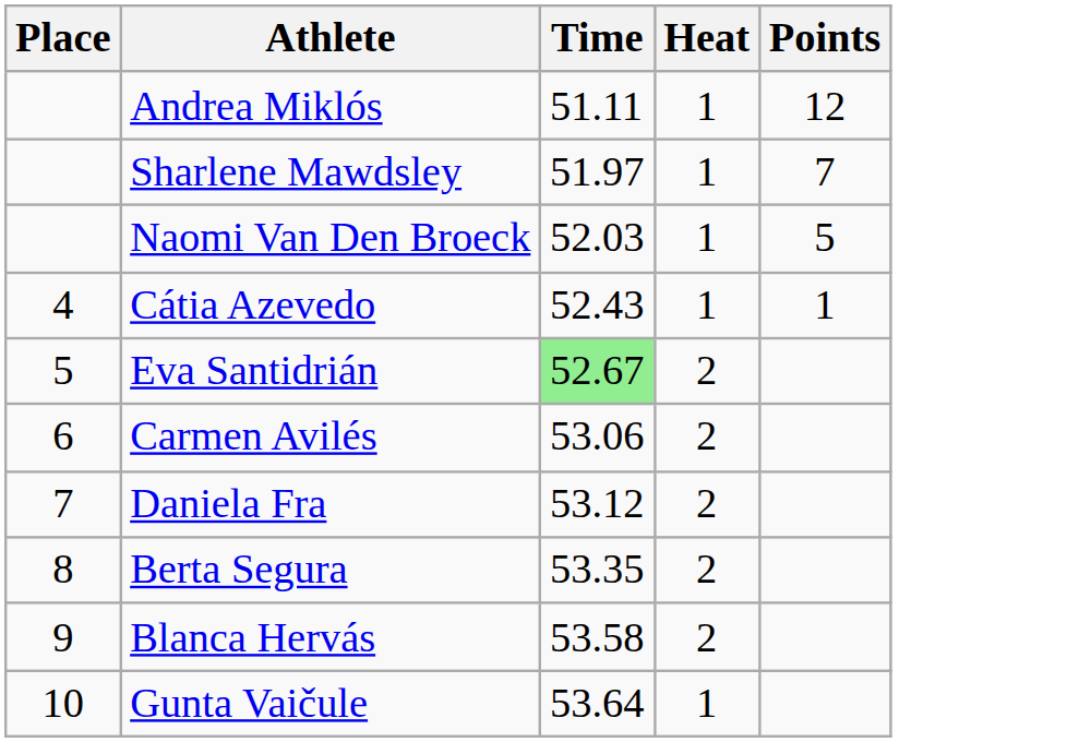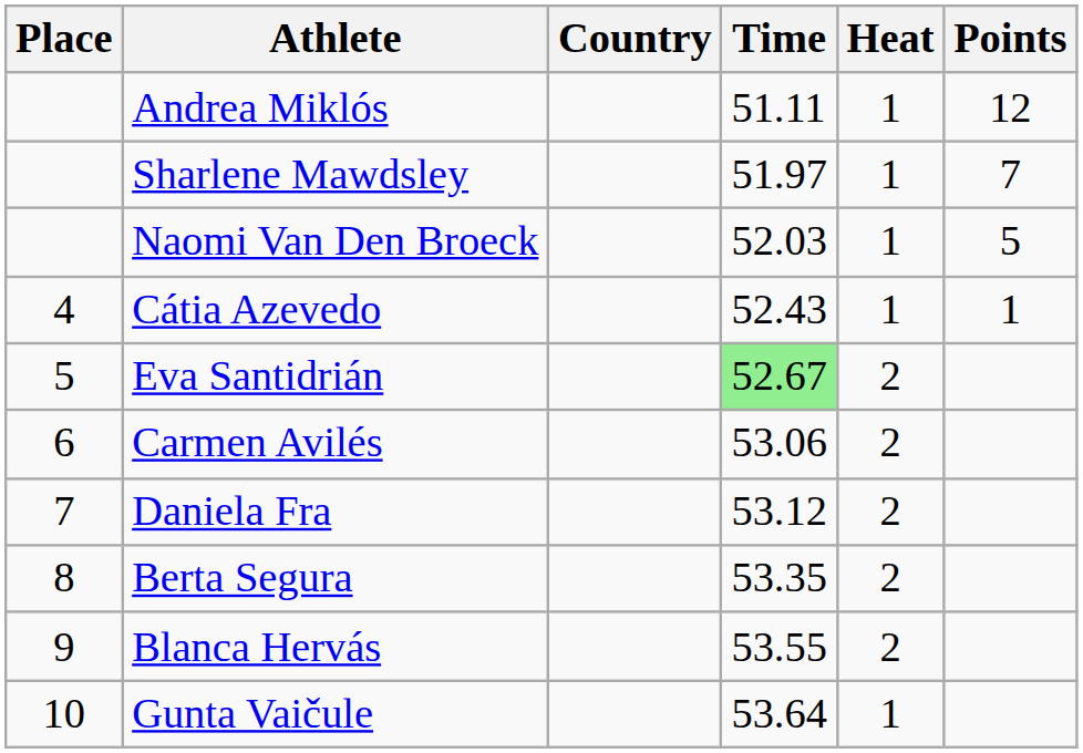 <table class="wikitable">
 <tr>
 <th>Place</th>
 <th>Athlete</th>
+<th>Country</th>
 <th>Time</th>
 <th>Heat</th>
 <th>Points</th>
 </tr>
 <tr>
 <td align=center></td>
 <td><a href='#'>Andrea Miklós</a></td>
+<td></td>
 <td>51.11</td>
 <td align=center>1</td>
 <td align=center>12</td>
 </tr>
 <tr>
 <td align=center></td>
 <td><a href='#'>Sharlene Mawdsley</a></td>
+<td></td>
 <td>51.97</td>
 <td align=center>1</td>
 <td align=center>7</td>
 </tr>
 <tr>
 <td align=center></td>
 <td><a href='#'>Naomi Van Den Broeck</a></td>
+<td></td>
 <td>52.03</td>
 <td align=center>1</td>
 <td align=center>5</td>
 </tr>
 <tr>
 <td align=center>4</td>
 <td><a href='#'>Cátia Azevedo</a></td>
+<td></td>
 <td>52.43</td>
 <td align=center>1</td>
 <td align=center>1</td>
 </tr>
 <tr>
 <td align=center>5</td>
 <td><a href='#'>Eva Santidrián</a></td>
+<td></td>
 <td style="background: lightgreen;">52.67</td>
 <td align=center>2</td>
 <td align=center></td>
 </tr>
 <tr>
 <td align=center>6</td>
 <td><a href='#'>Carmen Avilés</a></td>
+<td></td>
 <td>53.06</td>
 <td align=center>2</td>
 <td align=center></td>
 </tr>
 <tr>
 <td align=center>7</td>
 <td><a href='#'>Daniela Fra</a></td>
+<td></td>
 <td>53.12</td>
 <td align=center>2</td>
 <td align=center></td>
 </tr>
 <tr>
 <td align=center>8</td>
 <td><a href='#'>Berta Segura</a></td>
+<td></td>
 <td>53.35</td>
 <td align=center>2</td>
 <td align=center></td>
 </tr>
 <tr>
 <td align=center>9</td>
 <td><a href='#'>Blanca Hervás</a></td>
-<td>53.58</td>
+<td></td>
+<td>53.55</td>
 <td align=center>2</td>
 <td align=center></td>
 </tr>
 <tr>
 <td align=center>10</td>
 <td><a href='#'>Gunta Vaičule</a></td>
+<td></td>
 <td>53.64</td>
 <td align=center>1</td>
 <td align=center></td>
 </tr>
 </table>
